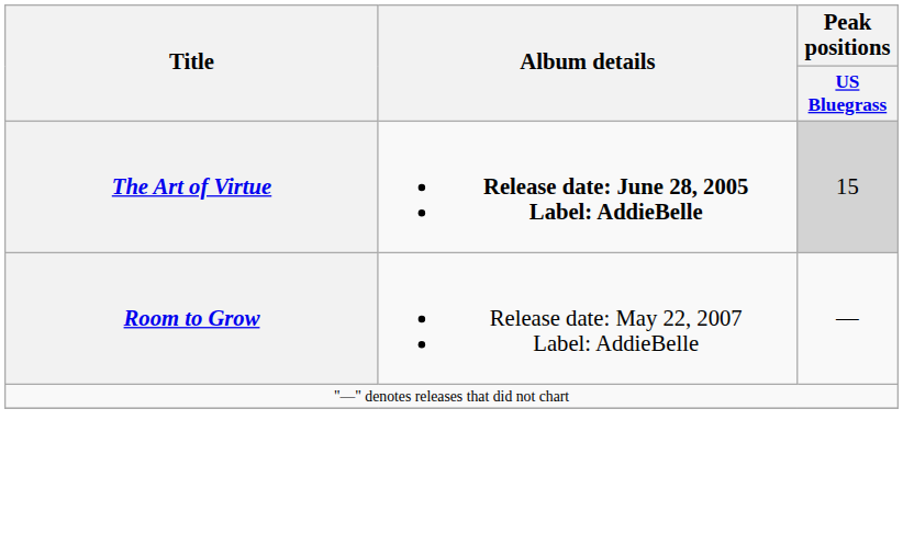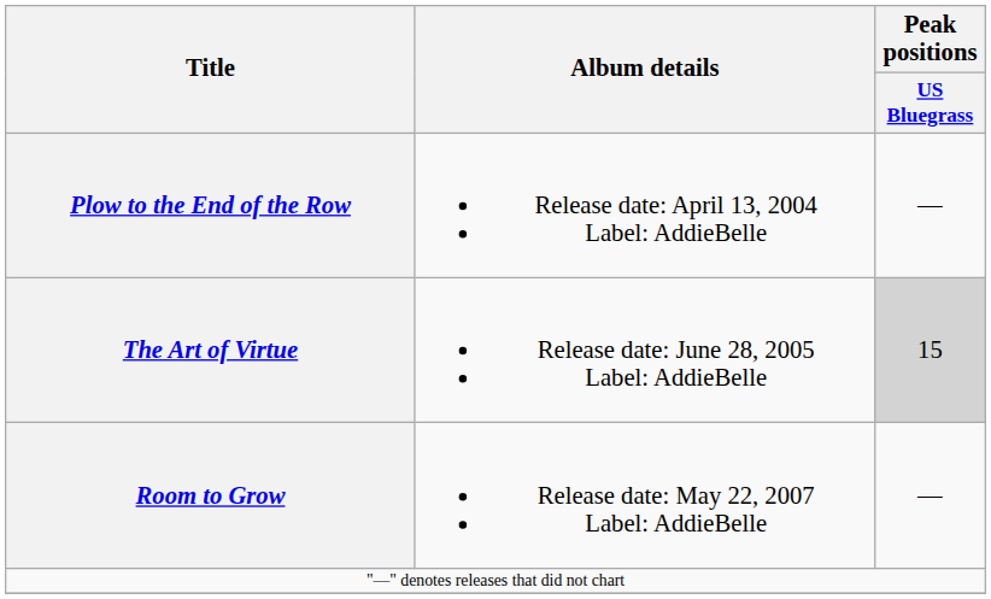 <table class="wikitable plainrowheaders" style="text-align:center;">
 <tr>
 <th rowspan="2" style="width:16em;">Title</th>
 <th rowspan="2" style="width:18em;">Album details</th>
 <th colspan="1">Peak positions</th>
 </tr>
 <tr style="font-size:smaller;">
 <th width="65"><a href='#'>US Bluegrass</a></th>
 </tr>
 <tr>
+<th scope="row"><em><a href='#'>Plow to the End of the Row</a></em></th>
+<td><br><ul><li>Release date: April 13, 2004</li><li>Label: AddieBelle</li></ul></td>
+<td>—</td>
+</tr>
+<tr>
 <th scope="row"><em><a href='#'>The Art of Virtue</a></em></th>
-<td><strong><br><ul><li>Release date: June 28, 2005</li><li>Label: AddieBelle</li></ul></strong></td>
+<td><br><ul><li>Release date: June 28, 2005</li><li>Label: AddieBelle</li></ul></td>
 <td style="background: lightgrey;">15</td>
 </tr>
 <tr>
 <th scope="row"><em><a href='#'>Room to Grow</a></em></th>
 <td><br><ul><li>Release date: May 22, 2007</li><li>Label: AddieBelle</li></ul></td>
 <td>—</td>
 </tr>
 <tr>
 <td colspan="3" style="font-size:8pt">"—" denotes releases that did not chart</td>
 </tr>
 <tr>
 </tr>
 </table>
